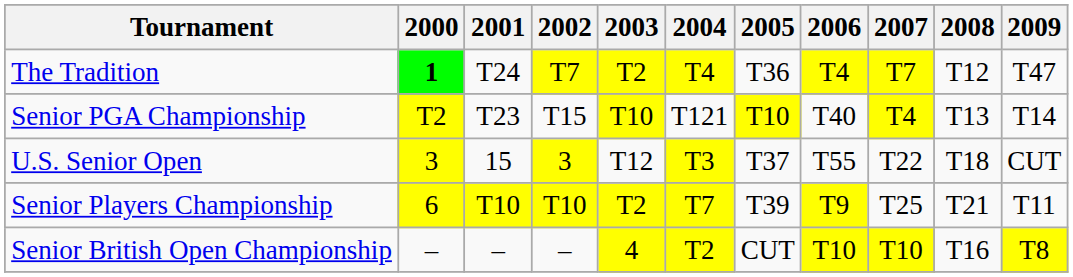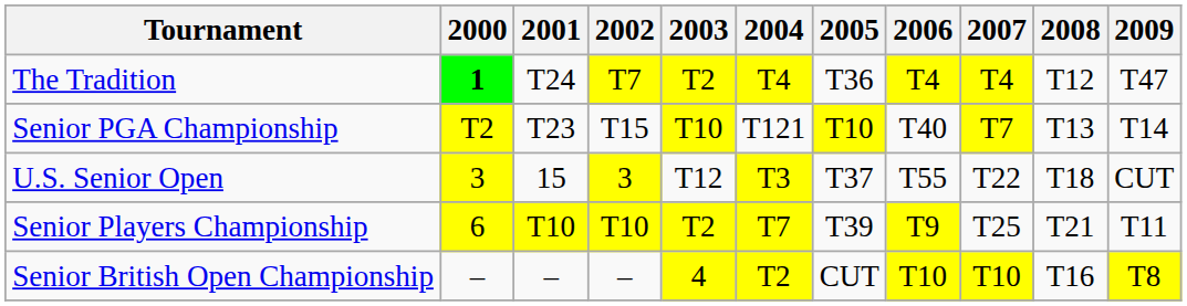 <table class="wikitable" style="font-size:95%;text-align:center;">
 <tr>
 <th>Tournament</th>
 <th>2000</th>
 <th>2001</th>
 <th>2002</th>
 <th>2003</th>
 <th>2004</th>
 <th>2005</th>
 <th>2006</th>
 <th>2007</th>
 <th>2008</th>
 <th>2009</th>
 </tr>
 <tr>
 <td align=left><a href='#'>The Tradition</a></td>
 <td style="background:lime;"><strong>1</strong></td>
 <td>T24</td>
 <td style="background:yellow;">T7</td>
 <td style="background:yellow;">T2</td>
 <td style="background:yellow;">T4</td>
 <td>T36</td>
 <td style="background:yellow;">T4</td>
-<td style="background:yellow;">T7</td>
+<td style="background:yellow;">T4</td>
 <td>T12</td>
 <td>T47</td>
 </tr>
 <tr>
 <td align=left><a href='#'>Senior PGA Championship</a></td>
 <td style="background:yellow;">T2</td>
 <td>T23</td>
 <td>T15</td>
 <td style="background:yellow;">T10</td>
 <td>T121</td>
 <td style="background:yellow;">T10</td>
 <td>T40</td>
-<td style="background:yellow;">T4</td>
+<td style="background:yellow;">T7</td>
 <td>T13</td>
 <td>T14</td>
 </tr>
 <tr>
 <td align=left><a href='#'>U.S. Senior Open</a></td>
 <td style="background:yellow;">3</td>
 <td>15</td>
 <td style="background:yellow;">3</td>
 <td>T12</td>
 <td style="background:yellow;">T3</td>
 <td>T37</td>
 <td>T55</td>
 <td>T22</td>
 <td>T18</td>
 <td>CUT</td>
 </tr>
 <tr>
 <td align=left><a href='#'>Senior Players Championship</a></td>
 <td style="background:yellow;">6</td>
 <td style="background:yellow;">T10</td>
 <td style="background:yellow;">T10</td>
 <td style="background:yellow;">T2</td>
 <td style="background:yellow;">T7</td>
 <td>T39</td>
 <td style="background:yellow;">T9</td>
 <td>T25</td>
 <td>T21</td>
 <td>T11</td>
 </tr>
 <tr>
 <td align=left><a href='#'>Senior British Open Championship</a></td>
 <td>–</td>
 <td>–</td>
 <td>–</td>
 <td style="background:yellow;">4</td>
 <td style="background:yellow;">T2</td>
 <td>CUT</td>
 <td style="background:yellow;">T10</td>
 <td style="background:yellow;">T10</td>
 <td>T16</td>
 <td style="background:yellow;">T8</td>
 </tr>
 </table>
